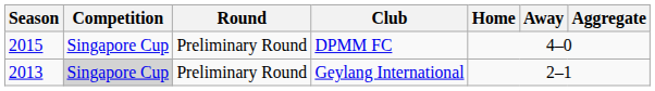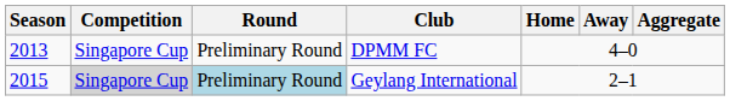 <table class="wikitable">
 <tr>
 <th>Season</th>
 <th>Competition</th>
 <th>Round</th>
 <th>Club</th>
 <th>Home</th>
 <th>Away</th>
 <th>Aggregate</th>
 </tr>
 <tr>
-<td><a href='#'>2015</a></td>
+<td><a href='#'>2013</a></td>
 <td><a href='#'>Singapore Cup</a></td>
 <td>Preliminary Round</td>
 <td> <a href='#'>DPMM FC</a></td>
 <td colspan=3; align=center>4–0</td>
 </tr>
 <tr>
-<td><a href='#'>2013</a></td>
+<td><a href='#'>2015</a></td>
 <td style="background: lightgrey;"><a href='#'>Singapore Cup</a></td>
-<td>Preliminary Round</td>
+<td style="background: lightblue;">Preliminary Round</td>
 <td> <a href='#'>Geylang International</a></td>
 <td colspan=3; align=center>2–1</td>
 </tr>
 </table>
